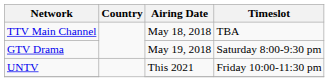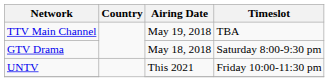 <table class="wikitable">
 <tr>
 <th>Network</th>
 <th>Country</th>
 <th>Airing Date</th>
 <th>Timeslot</th>
 </tr>
 <tr>
 <td><a href='#'>TTV Main Channel</a></td>
 <td rowspan="2"></td>
-<td>May 18, 2018</td>
+<td>May 19, 2018</td>
 <td>TBA</td>
 </tr>
 <tr>
 <td><a href='#'>GTV Drama</a></td>
-<td>May 19, 2018</td>
+<td>May 18, 2018</td>
 <td>Saturday 8:00-9:30 pm</td>
 </tr>
 <tr>
 <td><a href='#'>UNTV</a></td>
 <td rowspan="2"></td>
 <td>This 2021</td>
 <td>Friday 10:00-11:30 pm</td>
 </tr>
 <tr>
 </tr>
 </table>
